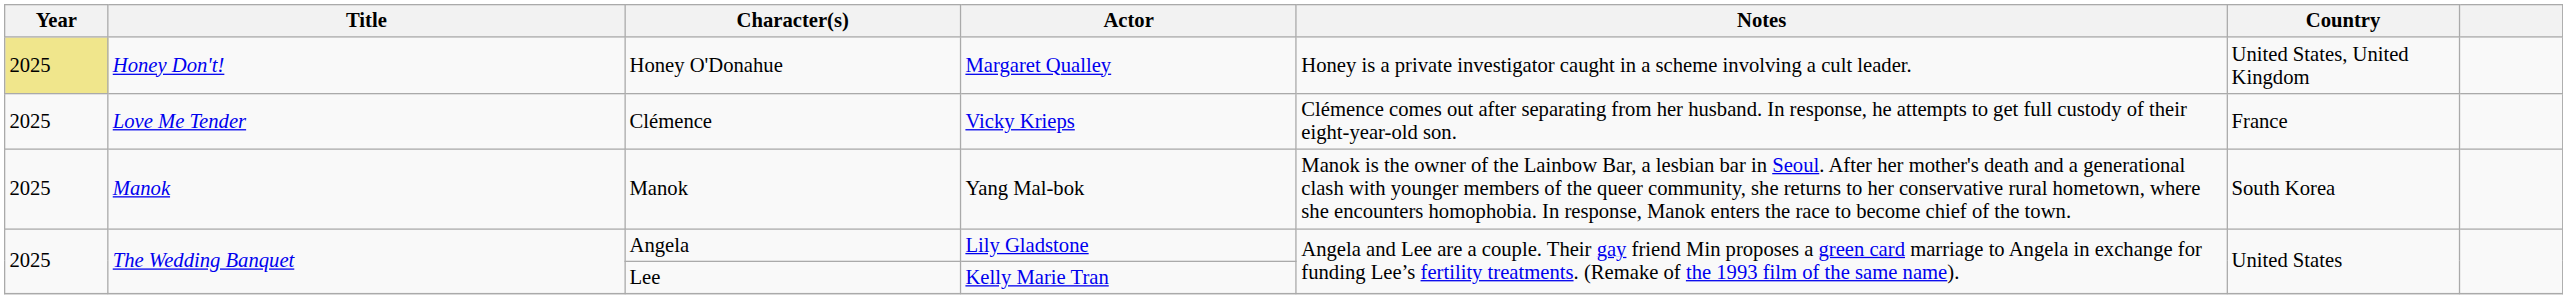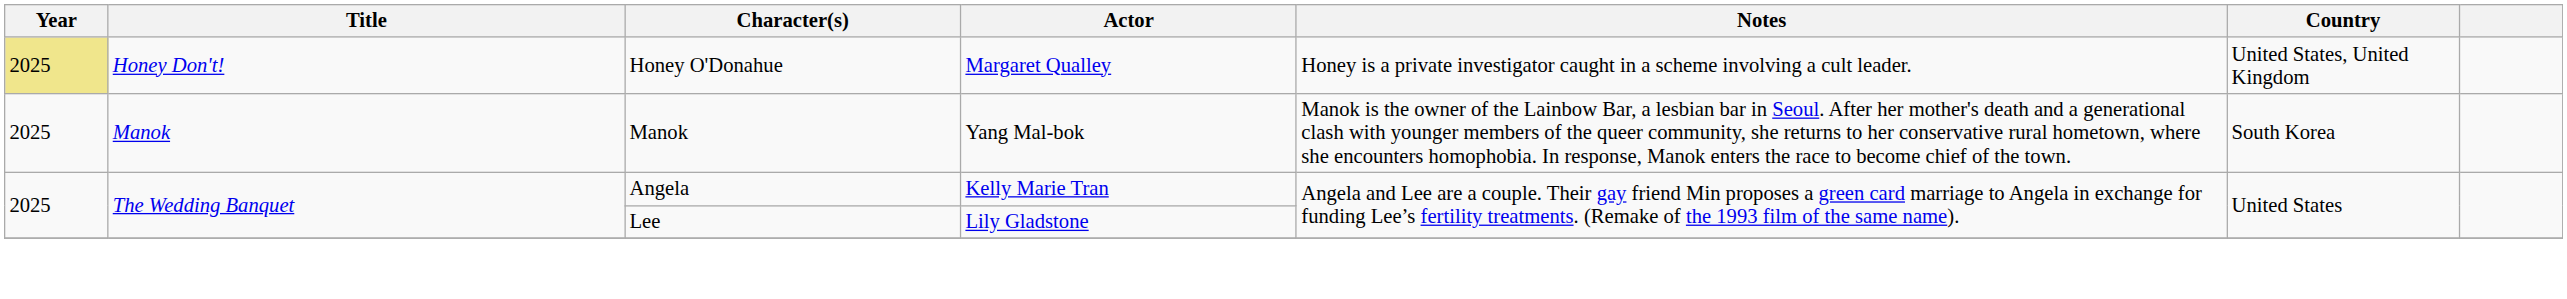 <table class="wikitable sortable" style="width: 100%">
 <tr>
 <th style="width:4%;">Year</th>
 <th style="width:20%;">Title</th>
 <th style="width:13%;">Character(s)</th>
 <th style="width:13%;">Actor</th>
 <th style="width:36%;">Notes</th>
 <th style="width:9%;">Country</th>
 <th style="width:4%;" class="unsortable"></th>
 </tr>
 <tr>
 <td style="background: khaki;">2025</td>
 <td><em><a href='#'>Honey Don't!</a></em></td>
 <td>Honey O'Donahue</td>
 <td><a href='#'>Margaret Qualley</a></td>
 <td>Honey is a private investigator caught in a scheme involving a cult leader.</td>
 <td>United States, United Kingdom</td>
 <td></td>
 </tr>
 <tr>
 <td>2025</td>
-<td><em><a href='#'>Love Me Tender</a></em></td>
-<td>Clémence</td>
-<td><a href='#'>Vicky Krieps</a></td>
-<td>Clémence comes out after separating from her husband. In response, he attempts to get full custody of their eight-year-old son.</td>
-<td>France</td>
-<td></td>
-</tr>
-<tr>
-<td>2025</td>
 <td><em><a href='#'>Manok</a></em></td>
 <td>Manok</td>
 <td>Yang Mal-bok</td>
 <td>Manok is the owner of the Lainbow Bar, a lesbian bar in <a href='#'>Seoul</a>. After her mother's death and a generational clash with younger members of the queer community, she returns to her conservative rural hometown, where she encounters homophobia. In response, Manok enters the race to become chief of the town.</td>
 <td>South Korea</td>
 <td></td>
 </tr>
 <tr>
 <td rowspan="2">2025</td>
 <td rowspan="2"><em><a href='#'>The Wedding Banquet</a></em></td>
 <td>Angela</td>
-<td><a href='#'>Lily Gladstone</a></td>
+<td><a href='#'>Kelly Marie Tran</a></td>
 <td rowspan="2">Angela and Lee are a couple. Their <a href='#'>gay</a> friend Min proposes a <a href='#'>green card</a> marriage to Angela in exchange for funding Lee’s <a href='#'>fertility treatments</a>.  (Remake of <a href='#'>the 1993 film of the same name</a>).</td>
 <td rowspan="2">United States</td>
 <td rowspan="2"></td>
 </tr>
 <tr>
 <td>Lee</td>
-<td><a href='#'>Kelly Marie Tran</a></td>
+<td><a href='#'>Lily Gladstone</a></td>
 </tr>
 <tr>
 </tr>
 </table>
